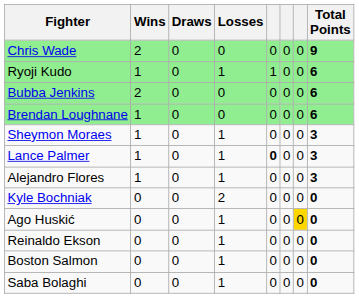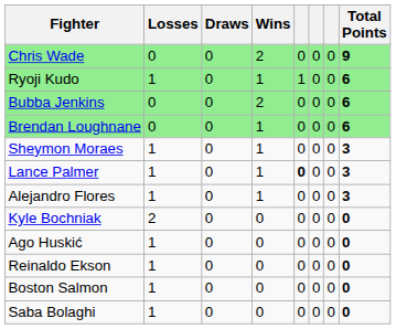 <table class="wikitable sortable">
 <tr>
 <th>Fighter</th>
+<th>Losses</th>
+<th>Draws</th>
 <th>Wins</th>
-<th>Draws</th>
-<th>Losses</th>
 <th></th>
 <th></th>
 <th></th>
 <th>Total<br> Points</th>
 </tr>
 <tr style="background:#90EE90;">
 <td> <a href='#'>Chris Wade</a></td>
-<td>2</td>
 <td>0</td>
 <td>0</td>
+<td>2</td>
 <td>0</td>
 <td>0</td>
 <td>0</td>
 <td><strong>9</strong></td>
 </tr>
 <tr style="background:#90EE90;">
 <td> Ryoji Kudo</td>
 <td>1</td>
 <td>0</td>
 <td>1</td>
 <td>1</td>
 <td>0</td>
 <td>0</td>
 <td><strong>6</strong></td>
 </tr>
 <tr style="background:#90EE90;">
 <td> <a href='#'>Bubba Jenkins</a></td>
-<td>2</td>
 <td>0</td>
 <td>0</td>
+<td>2</td>
 <td>0</td>
 <td>0</td>
 <td>0</td>
 <td><strong>6</strong></td>
 </tr>
 <tr style="background:#90EE90;">
 <td> <a href='#'>Brendan Loughnane</a></td>
-<td>1</td>
 <td>0</td>
 <td>0</td>
+<td>1</td>
 <td>0</td>
 <td>0</td>
 <td>0</td>
 <td><strong>6</strong></td>
 </tr>
 <tr>
 <td> <a href='#'>Sheymon Moraes</a></td>
 <td>1</td>
 <td>0</td>
 <td>1</td>
 <td>0</td>
 <td>0</td>
 <td>0</td>
 <td><strong>3</strong></td>
 </tr>
 <tr>
 <td> <a href='#'>Lance Palmer</a></td>
 <td>1</td>
 <td>0</td>
 <td>1</td>
 <td><strong>0</strong></td>
 <td>0</td>
 <td>0</td>
 <td><strong>3</strong></td>
 </tr>
 <tr>
 <td> Alejandro Flores</td>
 <td>1</td>
 <td>0</td>
 <td>1</td>
 <td>0</td>
 <td>0</td>
 <td>0</td>
 <td><strong>3</strong></td>
 </tr>
 <tr>
 <td> <a href='#'>Kyle Bochniak</a></td>
+<td>2</td>
 <td>0</td>
 <td>0</td>
-<td>2</td>
 <td>0</td>
 <td>0</td>
 <td>0</td>
 <td><strong>0</strong></td>
 </tr>
 <tr>
 <td> Ago Huskić</td>
-<td>0</td>
-<td>0</td>
 <td>1</td>
 <td>0</td>
 <td>0</td>
-<td style="background: gold;">0</td>
+<td>0</td>
+<td>0</td>
+<td>0</td>
 <td><strong>0</strong></td>
 </tr>
 <tr>
 <td> Reinaldo Ekson</td>
+<td>1</td>
 <td>0</td>
 <td>0</td>
-<td>1</td>
 <td>0</td>
 <td>0</td>
 <td>0</td>
 <td><strong>0</strong></td>
 </tr>
 <tr>
 <td> Boston Salmon</td>
+<td>1</td>
 <td>0</td>
 <td>0</td>
-<td>1</td>
 <td>0</td>
 <td>0</td>
 <td>0</td>
 <td><strong>0</strong></td>
 </tr>
 <tr>
 <td> Saba Bolaghi</td>
+<td>1</td>
 <td>0</td>
 <td>0</td>
-<td>1</td>
 <td>0</td>
 <td>0</td>
 <td>0</td>
 <td><strong>0</strong></td>
 </tr>
 </table>
